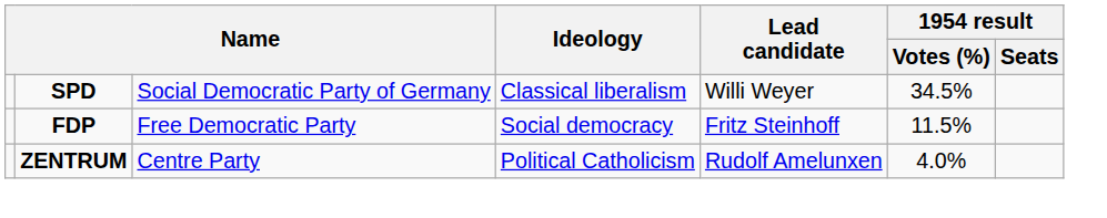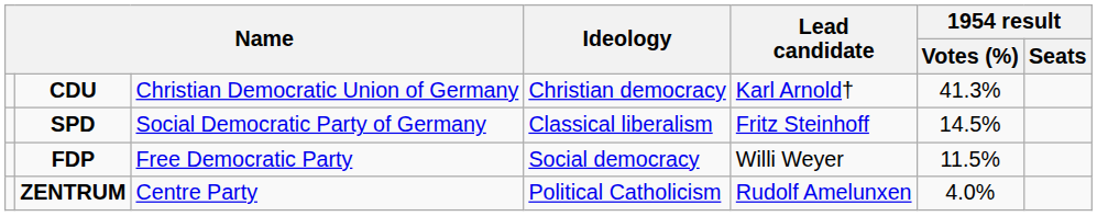 <table class="wikitable">
 <tr>
 <th rowspan=2 colspan=3>Name</th>
 <th rowspan=2>Ideology</th>
 <th rowspan=2>Lead<br>candidate</th>
 <th colspan=2>1954 result</th>
 </tr>
 <tr>
 <th>Votes (%)</th>
 <th>Seats</th>
 </tr>
 <tr>
 <td bgcolor=></td>
+<td align=center><strong>CDU</strong></td>
+<td><a href='#'>Christian Democratic Union of Germany</a><br></td>
+<td><a href='#'>Christian democracy</a></td>
+<td><a href='#'>Karl Arnold</a>†</td>
+<td align=center>41.3%</td>
+<td></td>
+</tr>
+<tr>
+<td bgcolor=></td>
 <td align=center><strong>SPD</strong></td>
 <td><a href='#'>Social Democratic Party of Germany</a><br></td>
 <td><a href='#'>Classical liberalism</a></td>
-<td>Willi Weyer</td>
-<td align=center>34.5%</td>
+<td><a href='#'>Fritz Steinhoff</a></td>
+<td align=center>14.5%</td>
 <td></td>
 </tr>
 <tr>
 <td bgcolor=></td>
 <td align=center><strong>FDP</strong></td>
 <td><a href='#'>Free Democratic Party</a><br></td>
 <td><a href='#'>Social democracy</a></td>
-<td><a href='#'>Fritz Steinhoff</a></td>
+<td>Willi Weyer</td>
 <td align=center>11.5%</td>
 <td></td>
 </tr>
 <tr>
 <td bgcolor=></td>
 <td align=center><strong>ZENTRUM</strong></td>
 <td><a href='#'>Centre Party</a><br></td>
 <td><a href='#'>Political Catholicism</a></td>
 <td><a href='#'>Rudolf Amelunxen</a></td>
 <td align=center>4.0%</td>
 <td></td>
 </tr>
 </table>
